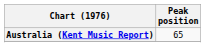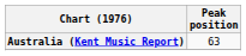 <table class="wikitable sortable plainrowheaders">
 <tr>
 <th scope="col">Chart (1976)</th>
 <th scope="col">Peak<br>position</th>
 </tr>
 <tr>
 <th scope="row">Australia (<a href='#'>Kent Music Report</a>)</th>
-<td style="text-align:center;">65</td>
+<td style="text-align:center;">63</td>
 </tr>
 <tr>
 </tr>
 <tr>
 </tr>
 <tr>
 </tr>
 </table>
